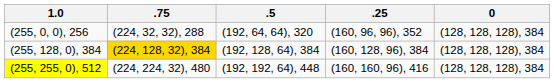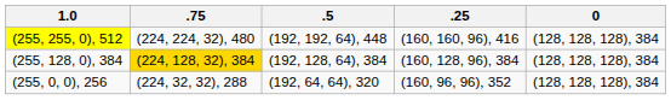 <table class="wikitable">
 <tr>
 <th>1.0</th>
 <th>.75</th>
 <th>.5</th>
 <th>.25</th>
 <th>0</th>
 </tr>
 <tr>
-<td><span> (255, 0, 0), 256 </span></td>
-<td><span> (224, 32, 32), 288 </span></td>
-<td><span> (192, 64, 64), 320 </span></td>
-<td><span> (160, 96, 96), 352 </span></td>
+<td style="background: #ffff00;"> (255, 255, 0), 512 </td>
+<td><span> (224, 224, 32), 480 </span></td>
+<td><span> (192, 192, 64), 448 </span></td>
+<td><span> (160, 160, 96), 416 </span></td>
 <td><span> (128, 128, 128), 384 </span></td>
 </tr>
 <tr>
 <td><span> (255, 128, 0), 384 </span></td>
 <td style="background: gold;"><span> (224, 128, 32), 384 </span></td>
 <td><span> (192, 128, 64), 384 </span></td>
 <td><span> (160, 128, 96), 384 </span></td>
 <td><span> (128, 128, 128), 384 </span></td>
 </tr>
 <tr>
-<td style="background: #ffff00;"> (255, 255, 0), 512 </td>
-<td><span> (224, 224, 32), 480 </span></td>
-<td><span> (192, 192, 64), 448 </span></td>
-<td><span> (160, 160, 96), 416 </span></td>
+<td><span> (255, 0, 0), 256 </span></td>
+<td><span> (224, 32, 32), 288 </span></td>
+<td><span> (192, 64, 64), 320 </span></td>
+<td><span> (160, 96, 96), 352 </span></td>
 <td><span> (128, 128, 128), 384 </span></td>
 </tr>
 </table>
